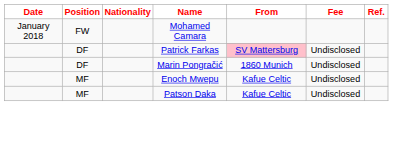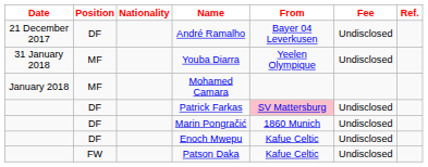 <table class="wikitable"  style="text-align:center; font-size:90%; ">
 <tr>
 <th style="background:#FFFFFF; color:#FF0000; width:150px;">Date</th>
 <th style="background:#FFFFFF; color:#FF0000; width:55px;">Position</th>
 <th style="background:#FFFFFF; color:#FF0000; width:55px;">Nationality</th>
 <th style="background:#FFFFFF; color:#FF0000; width:200px;">Name</th>
 <th style="background:#FFFFFF; color:#FF0000; width:200px;">From</th>
 <th style="background:#FFFFFF; color:#FF0000; width:100px;">Fee</th>
 <th style="background:#FFFFFF; color:#FF0000; width:35px;">Ref.</th>
 </tr>
 <tr>
+<td>21 December 2017</td>
+<td>DF</td>
+<td></td>
+<td><a href='#'>André Ramalho</a></td>
+<td><a href='#'>Bayer 04 Leverkusen</a></td>
+<td>Undisclosed</td>
+<td></td>
+</tr>
+<tr>
+<td>31 January 2018</td>
+<td>MF</td>
+<td></td>
+<td><a href='#'>Youba Diarra</a></td>
+<td><a href='#'>Yeelen Olympique</a></td>
+<td>Undisclosed</td>
+<td></td>
+</tr>
+<tr>
 <td>January 2018</td>
-<td>FW</td>
+<td>MF</td>
 <td></td>
 <td><a href='#'>Mohamed Camara</a></td>
 <td></td>
 <td></td>
 <td></td>
 </tr>
 <tr>
 <td></td>
 <td>DF</td>
 <td></td>
 <td><a href='#'>Patrick Farkas</a></td>
 <td style="background: pink;"><a href='#'>SV Mattersburg</a></td>
 <td>Undisclosed</td>
 <td></td>
 </tr>
 <tr>
 <td></td>
 <td>DF</td>
 <td></td>
 <td><a href='#'>Marin Pongračić</a></td>
 <td><a href='#'>1860 Munich</a></td>
 <td>Undisclosed</td>
 <td></td>
 </tr>
 <tr>
 <td></td>
-<td>MF</td>
+<td>DF</td>
 <td></td>
 <td><a href='#'>Enoch Mwepu</a></td>
 <td><a href='#'>Kafue Celtic</a></td>
 <td>Undisclosed</td>
 <td></td>
 </tr>
 <tr>
 <td></td>
-<td>MF</td>
+<td>FW</td>
 <td></td>
 <td><a href='#'>Patson Daka</a></td>
 <td><a href='#'>Kafue Celtic</a></td>
 <td>Undisclosed</td>
 <td></td>
 </tr>
 </table>
